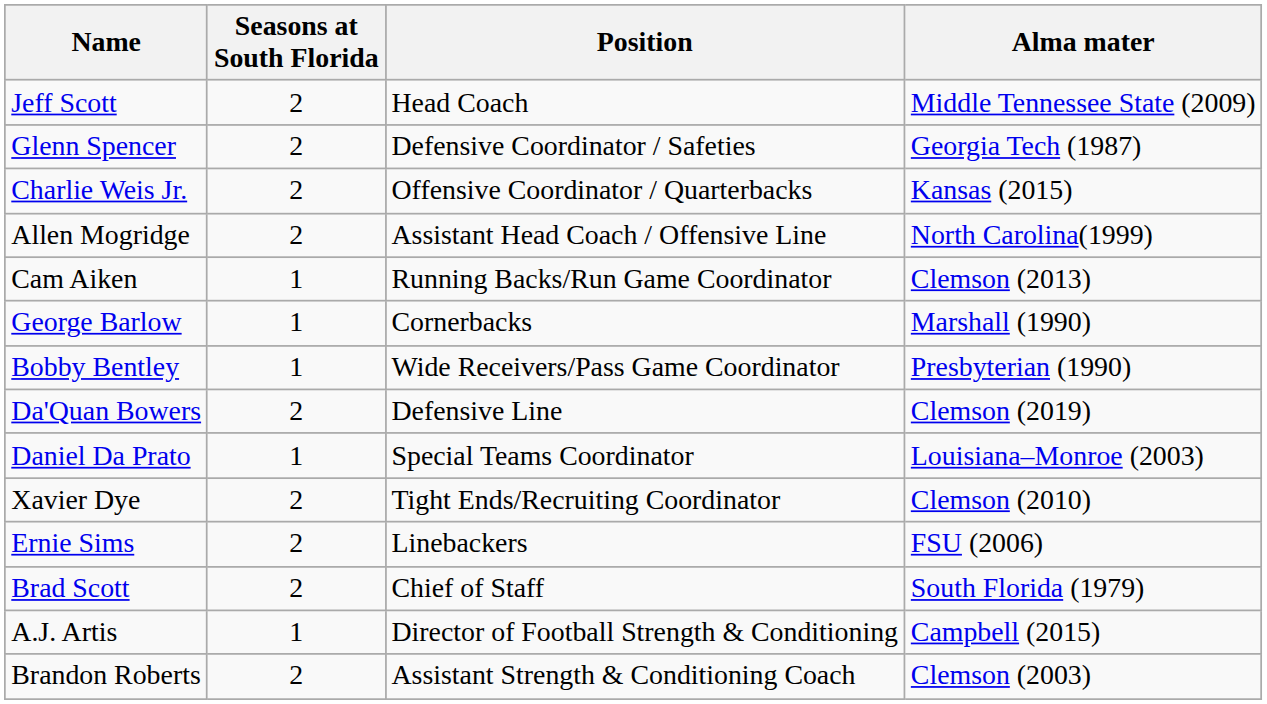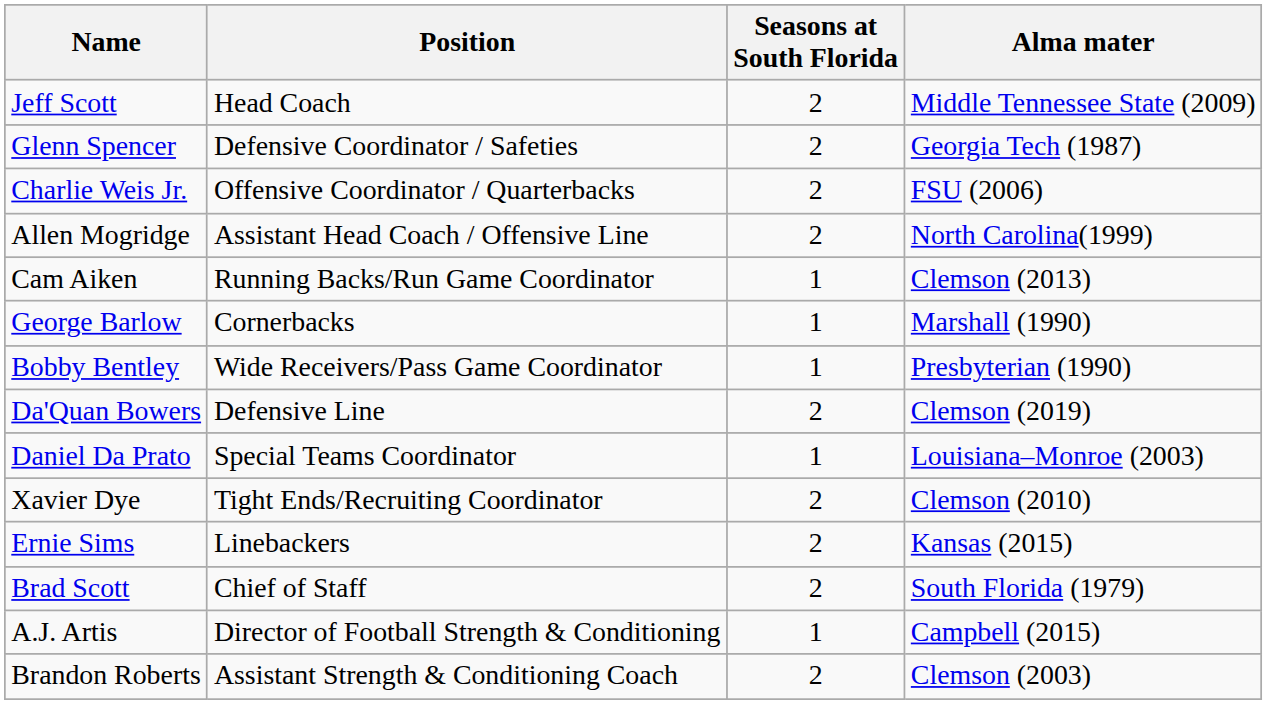 <table class="wikitable">
 <tr>
 <th>Name</th>
+<th>Position</th>
 <th>Seasons at<br>South Florida</th>
-<th>Position</th>
 <th>Alma mater</th>
 </tr>
 <tr>
 <td><a href='#'>Jeff Scott</a></td>
+<td>Head Coach</td>
 <td align=center>2</td>
-<td>Head Coach</td>
 <td><a href='#'>Middle Tennessee State</a> (2009)</td>
 </tr>
 <tr>
 <td><a href='#'>Glenn Spencer</a></td>
+<td>Defensive Coordinator / Safeties</td>
 <td align=center>2</td>
-<td>Defensive Coordinator / Safeties</td>
 <td><a href='#'>Georgia Tech</a> (1987)</td>
 </tr>
 <tr>
 <td><a href='#'>Charlie Weis Jr.</a></td>
+<td>Offensive Coordinator / Quarterbacks</td>
 <td align=center>2</td>
-<td>Offensive Coordinator / Quarterbacks</td>
-<td><a href='#'>Kansas</a> (2015)</td>
+<td><a href='#'>FSU</a> (2006)</td>
 </tr>
 <tr>
 <td>Allen Mogridge</td>
+<td>Assistant Head Coach / Offensive Line</td>
 <td align=center>2</td>
-<td>Assistant Head Coach / Offensive Line</td>
 <td><a href='#'>North Carolina</a>(1999)</td>
 </tr>
 <tr>
 <td>Cam Aiken</td>
+<td>Running Backs/Run Game Coordinator</td>
 <td align=center>1</td>
-<td>Running Backs/Run Game Coordinator</td>
 <td><a href='#'>Clemson</a> (2013)</td>
 </tr>
 <tr>
 <td><a href='#'>George Barlow</a></td>
+<td>Cornerbacks</td>
 <td align=center>1</td>
-<td>Cornerbacks</td>
 <td><a href='#'>Marshall</a> (1990)</td>
 </tr>
 <tr>
 <td><a href='#'>Bobby Bentley</a></td>
+<td>Wide Receivers/Pass Game Coordinator</td>
 <td align=center>1</td>
-<td>Wide Receivers/Pass Game Coordinator</td>
 <td><a href='#'>Presbyterian</a> (1990)</td>
 </tr>
 <tr>
 <td><a href='#'>Da'Quan Bowers</a></td>
+<td>Defensive Line</td>
 <td align=center>2</td>
-<td>Defensive Line</td>
 <td><a href='#'>Clemson</a> (2019)</td>
 </tr>
 <tr>
 <td><a href='#'>Daniel Da Prato</a></td>
+<td>Special Teams Coordinator</td>
 <td align=center>1</td>
-<td>Special Teams Coordinator</td>
 <td><a href='#'>Louisiana–Monroe</a> (2003)</td>
 </tr>
 <tr>
 <td>Xavier Dye</td>
+<td>Tight Ends/Recruiting Coordinator</td>
 <td align=center>2</td>
-<td>Tight Ends/Recruiting Coordinator</td>
 <td><a href='#'>Clemson</a> (2010)</td>
 </tr>
 <tr>
 <td><a href='#'>Ernie Sims</a></td>
+<td>Linebackers</td>
 <td align=center>2</td>
-<td>Linebackers</td>
-<td><a href='#'>FSU</a> (2006)</td>
+<td><a href='#'>Kansas</a> (2015)</td>
 </tr>
 <tr>
 <td><a href='#'>Brad Scott</a></td>
+<td>Chief of Staff</td>
 <td align=center>2</td>
-<td>Chief of Staff</td>
 <td><a href='#'>South Florida</a> (1979)</td>
 </tr>
 <tr>
 <td>A.J. Artis</td>
+<td>Director of Football Strength & Conditioning</td>
 <td align=center>1</td>
-<td>Director of Football Strength & Conditioning</td>
 <td><a href='#'>Campbell</a> (2015)</td>
 </tr>
 <tr>
 <td>Brandon Roberts</td>
+<td>Assistant Strength & Conditioning Coach</td>
 <td align=center>2</td>
-<td>Assistant Strength & Conditioning Coach</td>
 <td><a href='#'>Clemson</a> (2003)</td>
 </tr>
 </table>
